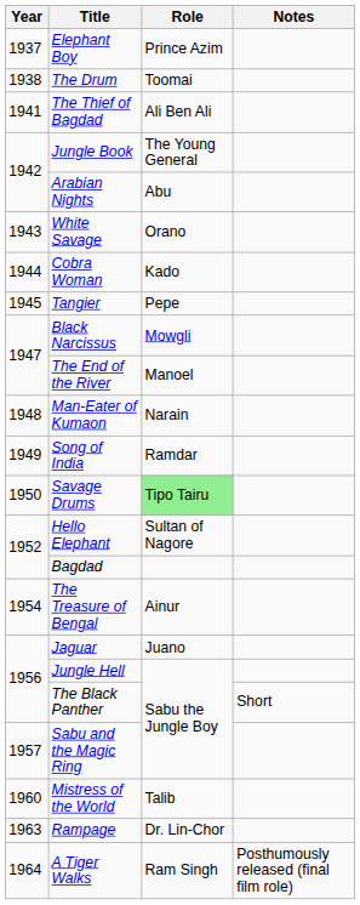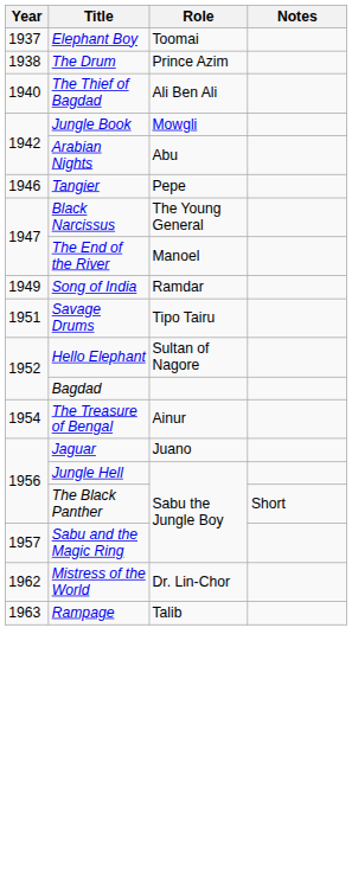 <table class=wikitable width=43%>
 <tr>
 <th width=3%>Year</th>
 <th width=20%>Title</th>
 <th width=20%>Role</th>
 <th width=20%>Notes</th>
 </tr>
 <tr>
 <td>1937</td>
 <td><em><a href='#'>Elephant Boy</a></em></td>
-<td>Prince Azim</td>
+<td>Toomai</td>
 <td></td>
 </tr>
 <tr>
 <td>1938</td>
 <td><em><a href='#'>The Drum</a></em></td>
-<td>Toomai</td>
+<td>Prince Azim</td>
 <td></td>
 </tr>
 <tr>
-<td>1941</td>
+<td>1940</td>
 <td><em><a href='#'>The Thief of Bagdad</a></em></td>
 <td>Ali Ben Ali</td>
 <td></td>
 </tr>
 <tr>
 <td rowspan=2>1942</td>
 <td><em><a href='#'>Jungle Book</a></em></td>
-<td>The Young General</td>
+<td><a href='#'>Mowgli</a></td>
 <td></td>
 </tr>
 <tr>
 <td><em><a href='#'>Arabian Nights</a></em></td>
 <td>Abu</td>
 <td></td>
 </tr>
 <tr>
-<td>1943</td>
-<td><em><a href='#'>White Savage</a></em></td>
-<td>Orano</td>
-<td></td>
-</tr>
-<tr>
-<td>1944</td>
-<td><em><a href='#'>Cobra Woman</a></em></td>
-<td>Kado</td>
-<td></td>
-</tr>
-<tr>
-<td>1945</td>
+<td>1946</td>
 <td><em><a href='#'>Tangier</a></em></td>
 <td>Pepe</td>
 <td></td>
 </tr>
 <tr>
 <td rowspan=2>1947</td>
 <td><em><a href='#'>Black Narcissus</a></em></td>
-<td><a href='#'>Mowgli</a></td>
+<td>The Young General</td>
 <td></td>
 </tr>
 <tr>
 <td><em><a href='#'>The End of the River</a></em></td>
 <td>Manoel</td>
-<td></td>
-</tr>
-<tr>
-<td>1948</td>
-<td><em><a href='#'>Man-Eater of Kumaon</a></em></td>
-<td>Narain</td>
 <td></td>
 </tr>
 <tr>
 <td>1949</td>
 <td><em><a href='#'>Song of India</a></em></td>
 <td>Ramdar</td>
 <td></td>
 </tr>
 <tr>
-<td>1950</td>
+<td>1951</td>
 <td><em><a href='#'>Savage Drums</a></em></td>
-<td style="background: lightgreen;">Tipo Tairu</td>
+<td>Tipo Tairu</td>
 <td></td>
 </tr>
 <tr>
 <td rowspan=2>1952</td>
 <td><em><a href='#'>Hello Elephant</a></em></td>
 <td>Sultan of Nagore</td>
 <td></td>
 </tr>
 <tr>
 <td><em>Bagdad</em></td>
 <td></td>
 <td></td>
 </tr>
 <tr>
 <td>1954</td>
 <td><em><a href='#'>The Treasure of Bengal</a></em></td>
 <td>Ainur</td>
 <td></td>
 </tr>
 <tr>
 <td rowspan=3>1956</td>
 <td><em><a href='#'>Jaguar</a></em></td>
 <td>Juano</td>
 <td></td>
 </tr>
 <tr>
 <td><em><a href='#'>Jungle Hell</a></em></td>
 <td rowspan=3>Sabu the Jungle Boy</td>
 <td></td>
 </tr>
 <tr>
 <td><em>The Black Panther</em></td>
 <td>Short</td>
 </tr>
 <tr>
 <td>1957</td>
 <td><em><a href='#'>Sabu and the Magic Ring</a></em></td>
 <td></td>
 </tr>
 <tr>
-<td>1960</td>
+<td>1962</td>
 <td><em><a href='#'>Mistress of the World</a></em></td>
-<td>Talib</td>
+<td>Dr. Lin-Chor</td>
 <td></td>
 </tr>
 <tr>
 <td>1963</td>
 <td><em><a href='#'>Rampage</a></em></td>
-<td>Dr. Lin-Chor</td>
+<td>Talib</td>
 <td></td>
 </tr>
-<tr>
-<td>1964</td>
-<td><em><a href='#'>A Tiger Walks</a></em></td>
-<td>Ram Singh</td>
-<td>Posthumously released (final film role)</td>
-</tr>
 </table>
